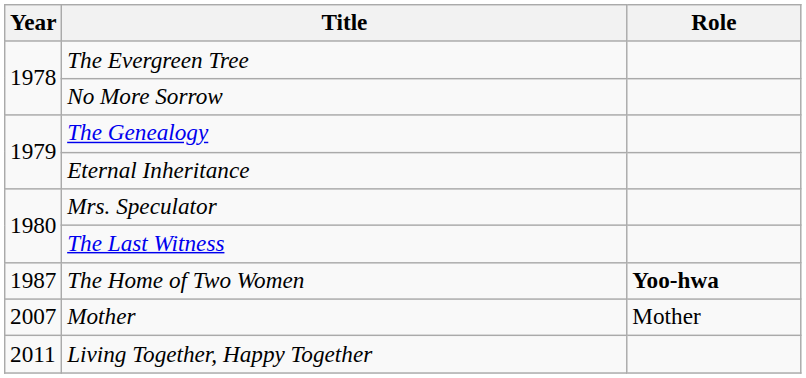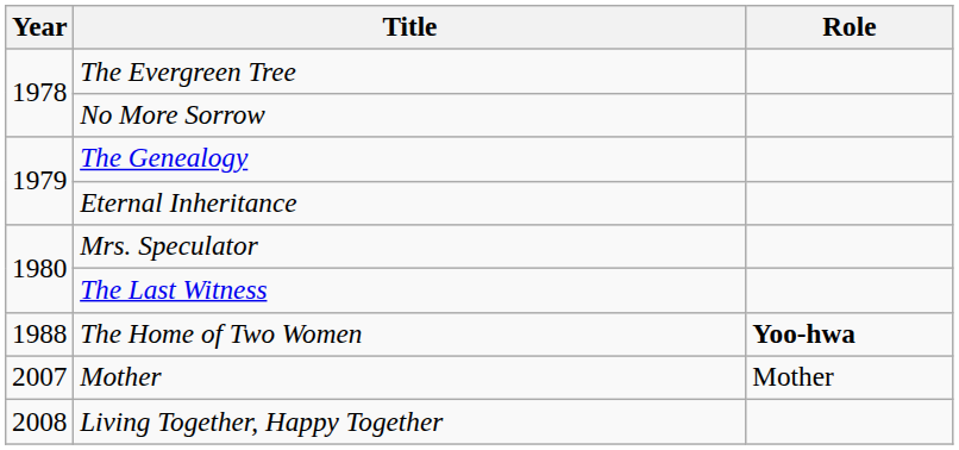 <table class="wikitable" style="width:550px">
 <tr>
 <th width=10>Year</th>
 <th>Title</th>
 <th>Role</th>
 </tr>
 <tr>
 <td rowspan=2>1978</td>
 <td><em>The Evergreen Tree</em></td>
 <td></td>
 </tr>
 <tr>
 <td><em>No More Sorrow</em></td>
 <td></td>
 </tr>
 <tr>
 <td rowspan=2>1979</td>
 <td><em><a href='#'>The Genealogy</a></em></td>
 <td></td>
 </tr>
 <tr>
 <td><em>Eternal Inheritance</em></td>
 <td></td>
 </tr>
 <tr>
 <td rowspan=2>1980</td>
 <td><em>Mrs. Speculator</em></td>
 <td></td>
 </tr>
 <tr>
 <td><em><a href='#'>The Last Witness</a></em></td>
 <td></td>
 </tr>
 <tr>
-<td>1987</td>
+<td>1988</td>
 <td><em>The Home of Two Women</em></td>
 <td><strong>Yoo-hwa</strong></td>
 </tr>
 <tr>
 <td>2007</td>
 <td><em>Mother</em></td>
 <td>Mother</td>
 </tr>
 <tr>
-<td>2011</td>
+<td>2008</td>
 <td><em>Living Together, Happy Together</em></td>
 <td></td>
 </tr>
 </table>
